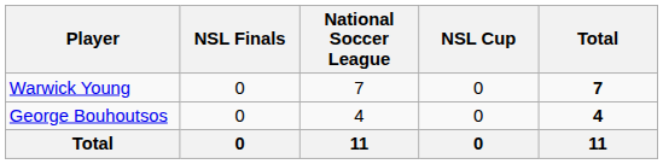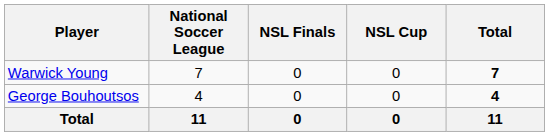 <table class="wikitable sortable" style="text-align:center">
 <tr>
 <th width=150>Player</th>
+<th width=100>National Soccer League</th>
 <th width=100>NSL Finals</th>
-<th width=100>National Soccer League</th>
 <th width=100>NSL Cup</th>
 <th width=100>Total</th>
 </tr>
 <tr>
 <td style="text-align:left"> <a href='#'>Warwick Young</a></td>
+<td>7</td>
 <td>0</td>
-<td>7</td>
 <td>0</td>
 <td><strong>7</strong></td>
 </tr>
 <tr>
 <td style="text-align:left"> <a href='#'>George Bouhoutsos</a></td>
+<td>4</td>
 <td>0</td>
-<td>4</td>
 <td>0</td>
 <td><strong>4</strong></td>
 </tr>
 <tr class="sortbottom">
 <th>Total</th>
+<th>11</th>
 <th>0</th>
-<th>11</th>
 <th>0</th>
 <th>11</th>
 </tr>
 </table>
